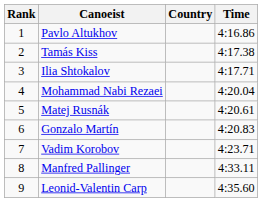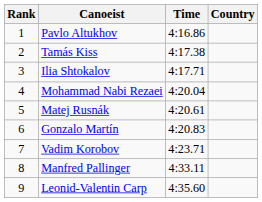 <table class="wikitable" style="text-align:center">
 <tr>
 <th>Rank</th>
 <th>Canoeist</th>
+<th>Time</th>
 <th>Country</th>
-<th>Time</th>
 </tr>
 <tr>
 <td>1</td>
 <td align="left"><a href='#'>Pavlo Altukhov</a></td>
+<td>4:16.86</td>
 <td align="left"></td>
-<td>4:16.86</td>
 </tr>
 <tr>
 <td>2</td>
 <td align="left"><a href='#'>Tamás Kiss</a></td>
+<td>4:17.38</td>
 <td align="left"></td>
-<td>4:17.38</td>
 </tr>
 <tr>
 <td>3</td>
 <td align="left"><a href='#'>Ilia Shtokalov</a></td>
+<td>4:17.71</td>
 <td align="left"></td>
-<td>4:17.71</td>
 </tr>
 <tr>
 <td>4</td>
 <td align="left"><a href='#'>Mohammad Nabi Rezaei</a></td>
+<td>4:20.04</td>
 <td align="left"></td>
-<td>4:20.04</td>
 </tr>
 <tr>
 <td>5</td>
 <td align="left"><a href='#'>Matej Rusnák</a></td>
+<td>4:20.61</td>
 <td align="left"></td>
-<td>4:20.61</td>
 </tr>
 <tr>
 <td>6</td>
 <td align="left"><a href='#'>Gonzalo Martín</a></td>
+<td>4:20.83</td>
 <td align="left"></td>
-<td>4:20.83</td>
 </tr>
 <tr>
 <td>7</td>
 <td align="left"><a href='#'>Vadim Korobov</a></td>
+<td>4:23.71</td>
 <td align="left"></td>
-<td>4:23.71</td>
 </tr>
 <tr>
 <td>8</td>
 <td align="left"><a href='#'>Manfred Pallinger</a></td>
+<td>4:33.11</td>
 <td align="left"></td>
-<td>4:33.11</td>
 </tr>
 <tr>
 <td>9</td>
 <td align="left"><a href='#'>Leonid-Valentin Carp</a></td>
+<td>4:35.60</td>
 <td align="left"></td>
-<td>4:35.60</td>
 </tr>
 </table>
